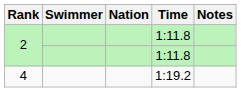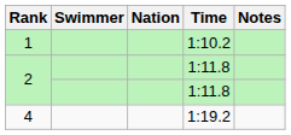 <table class="wikitable sortable" style="text-align:center">
 <tr>
 <th>Rank</th>
 <th>Swimmer</th>
 <th>Nation</th>
 <th>Time</th>
 <th>Notes</th>
+</tr>
+<tr bgcolor=bbf3bb>
+<td>1</td>
+<td align=left></td>
+<td align=left></td>
+<td>1:10.2</td>
+<td></td>
 </tr>
 <tr bgcolor=bbf3bb>
 <td rowspan=2>2</td>
 <td align=left></td>
 <td align=left></td>
 <td>1:11.8</td>
 <td></td>
 </tr>
 <tr bgcolor=bbf3bb>
 <td align=left></td>
 <td align=left></td>
 <td>1:11.8</td>
 <td></td>
 </tr>
 <tr>
 <td>4</td>
 <td align=left></td>
 <td align=left></td>
 <td>1:19.2</td>
 <td></td>
 </tr>
 </table>
